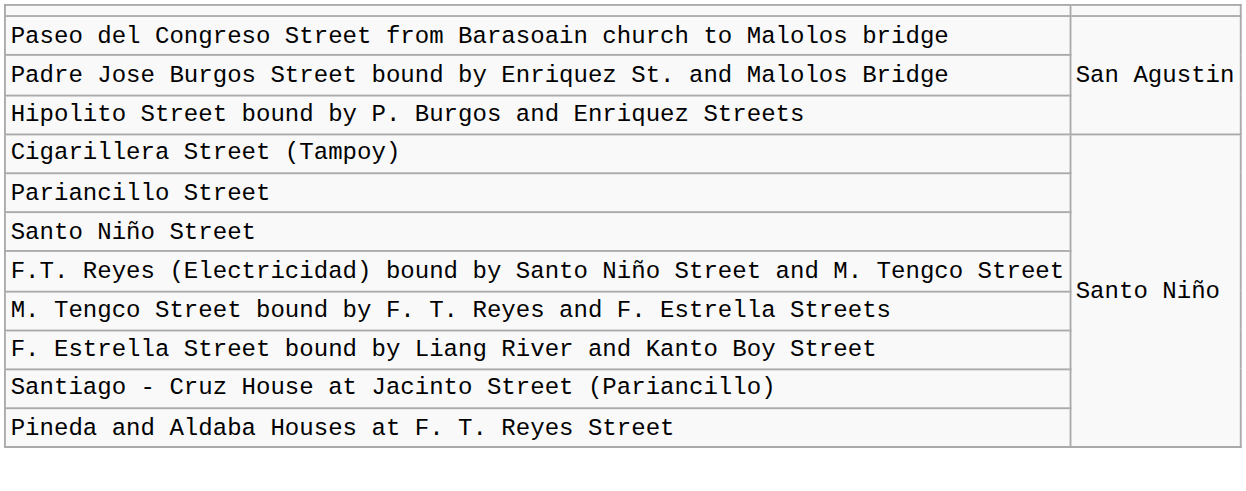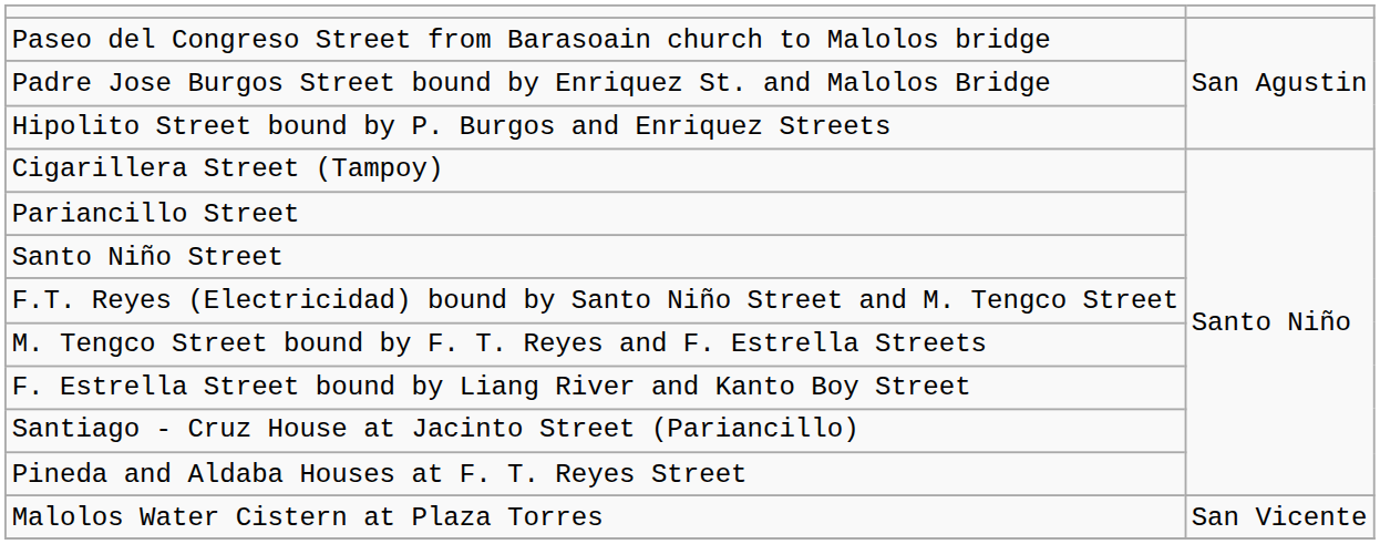 <table class="wikitable">
 <tr>
 <td></td>
 <td></td>
 </tr>
 <tr>
 <td>Paseo del Congreso Street from Barasoain church to Malolos bridge</td>
 <td rowspan="3">San Agustin</td>
 </tr>
 <tr>
 <td>Padre Jose Burgos Street bound by Enriquez St. and Malolos Bridge </td>
 </tr>
 <tr>
 <td>Hipolito Street bound by P. Burgos and Enriquez Streets </td>
 </tr>
 <tr>
 <td>Cigarillera Street (Tampoy)</td>
 <td rowspan="8">Santo Niño</td>
 </tr>
 <tr>
 <td>Pariancillo Street </td>
 </tr>
 <tr>
 <td>Santo Niño Street </td>
 </tr>
 <tr>
 <td>F.T. Reyes (Electricidad) bound by Santo Niño Street and M. Tengco Street </td>
 </tr>
 <tr>
 <td>M. Tengco Street bound by F. T. Reyes and F. Estrella Streets </td>
 </tr>
 <tr>
 <td>F. Estrella Street bound by Liang River and Kanto Boy Street </td>
 </tr>
 <tr>
 <td>Santiago - Cruz House at Jacinto Street (Pariancillo) </td>
 </tr>
 <tr>
 <td>Pineda and Aldaba Houses at F. T. Reyes Street </td>
 </tr>
 <tr>
+<td>Malolos Water Cistern at Plaza Torres</td>
+<td>San Vicente</td>
+</tr>
+<tr>
 </tr>
 </table>
